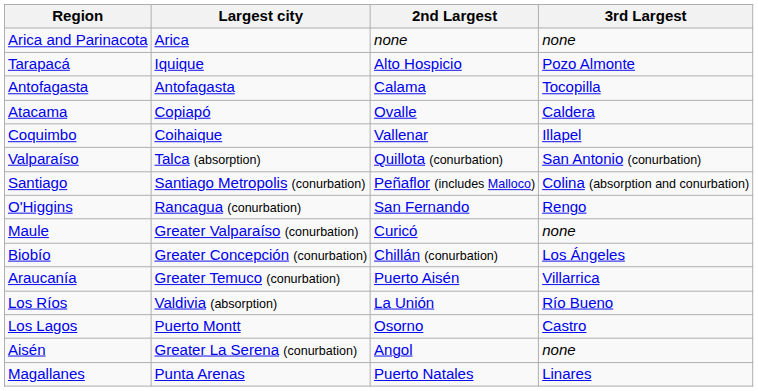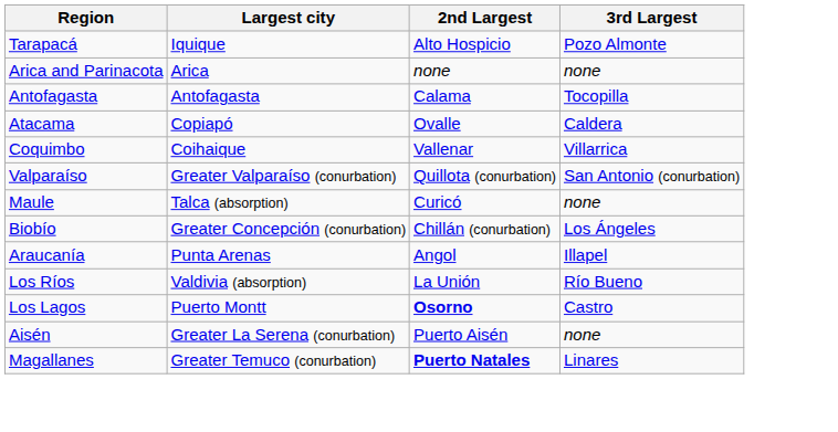 <table class="wikitable">
 <tr>
 <th>Region</th>
 <th>Largest city</th>
 <th>2nd Largest</th>
 <th>3rd Largest</th>
 </tr>
 <tr>
+<td><a href='#'>Tarapacá</a></td>
+<td><a href='#'>Iquique</a></td>
+<td><a href='#'>Alto Hospicio</a></td>
+<td><a href='#'>Pozo Almonte</a></td>
+</tr>
+<tr>
 <td><a href='#'>Arica and Parinacota</a></td>
 <td><a href='#'>Arica</a></td>
 <td><em>none</em></td>
 <td><em>none</em></td>
-</tr>
-<tr>
-<td><a href='#'>Tarapacá</a></td>
-<td><a href='#'>Iquique</a></td>
-<td><a href='#'>Alto Hospicio</a></td>
-<td><a href='#'>Pozo Almonte</a></td>
 </tr>
 <tr>
 <td><a href='#'>Antofagasta</a></td>
 <td><a href='#'>Antofagasta</a></td>
 <td><a href='#'>Calama</a></td>
 <td><a href='#'>Tocopilla</a></td>
 </tr>
 <tr>
 <td><a href='#'>Atacama</a></td>
 <td><a href='#'>Copiapó</a></td>
 <td><a href='#'>Ovalle</a></td>
 <td><a href='#'>Caldera</a></td>
 </tr>
 <tr>
 <td><a href='#'>Coquimbo</a></td>
 <td><a href='#'>Coihaique</a></td>
 <td><a href='#'>Vallenar</a></td>
-<td><a href='#'>Illapel</a></td>
+<td><a href='#'>Villarrica</a></td>
 </tr>
 <tr>
 <td><a href='#'>Valparaíso</a></td>
-<td><a href='#'>Talca</a> <small>(absorption)</small></td>
+<td><a href='#'>Greater Valparaíso</a> <small>(conurbation)</small></td>
 <td><a href='#'>Quillota</a> <small>(conurbation)</small></td>
 <td><a href='#'>San Antonio</a> <small>(conurbation)</small></td>
 </tr>
 <tr>
-<td><a href='#'>Santiago</a></td>
-<td><a href='#'>Santiago Metropolis</a> <small>(conurbation)</small></td>
-<td><a href='#'>Peñaflor</a> <small>(includes <a href='#'>Malloco</a>)</small></td>
-<td><a href='#'>Colina</a> <small>(absorption and conurbation)</small></td>
-</tr>
-<tr>
-<td><a href='#'>O'Higgins</a></td>
-<td><a href='#'>Rancagua</a> <small>(conurbation)</small></td>
-<td><a href='#'>San Fernando</a></td>
-<td><a href='#'>Rengo</a></td>
-</tr>
-<tr>
 <td><a href='#'>Maule</a></td>
-<td><a href='#'>Greater Valparaíso</a> <small>(conurbation)</small></td>
+<td><a href='#'>Talca</a> <small>(absorption)</small></td>
 <td><a href='#'>Curicó</a></td>
 <td><em>none</em></td>
 </tr>
 <tr>
 <td><a href='#'>Biobío</a></td>
 <td><a href='#'>Greater Concepción</a> <small>(conurbation)</small></td>
 <td><a href='#'>Chillán</a> <small>(conurbation)</small></td>
 <td><a href='#'>Los Ángeles</a></td>
 </tr>
 <tr>
 <td><a href='#'>Araucanía</a></td>
-<td><a href='#'>Greater Temuco</a> <small>(conurbation)</small></td>
-<td><a href='#'>Puerto Aisén</a></td>
-<td><a href='#'>Villarrica</a></td>
+<td><a href='#'>Punta Arenas</a></td>
+<td><a href='#'>Angol</a></td>
+<td><a href='#'>Illapel</a></td>
 </tr>
 <tr>
 <td><a href='#'>Los Ríos</a></td>
 <td><a href='#'>Valdivia</a> <small>(absorption)</small></td>
 <td><a href='#'>La Unión</a></td>
 <td><a href='#'>Río Bueno</a></td>
 </tr>
 <tr>
 <td><a href='#'>Los Lagos</a></td>
 <td><a href='#'>Puerto Montt</a></td>
-<td><a href='#'>Osorno</a></td>
+<td><strong><a href='#'>Osorno</a></strong></td>
 <td><a href='#'>Castro</a></td>
 </tr>
 <tr>
 <td><a href='#'>Aisén</a></td>
 <td><a href='#'>Greater La Serena</a> <small>(conurbation)</small></td>
-<td><a href='#'>Angol</a></td>
+<td><a href='#'>Puerto Aisén</a></td>
 <td><em>none</em></td>
 </tr>
 <tr>
 <td><a href='#'>Magallanes</a></td>
-<td><a href='#'>Punta Arenas</a></td>
-<td><a href='#'>Puerto Natales</a></td>
+<td><a href='#'>Greater Temuco</a> <small>(conurbation)</small></td>
+<td><strong><a href='#'>Puerto Natales</a></strong></td>
 <td><a href='#'>Linares</a></td>
 </tr>
 </table>
